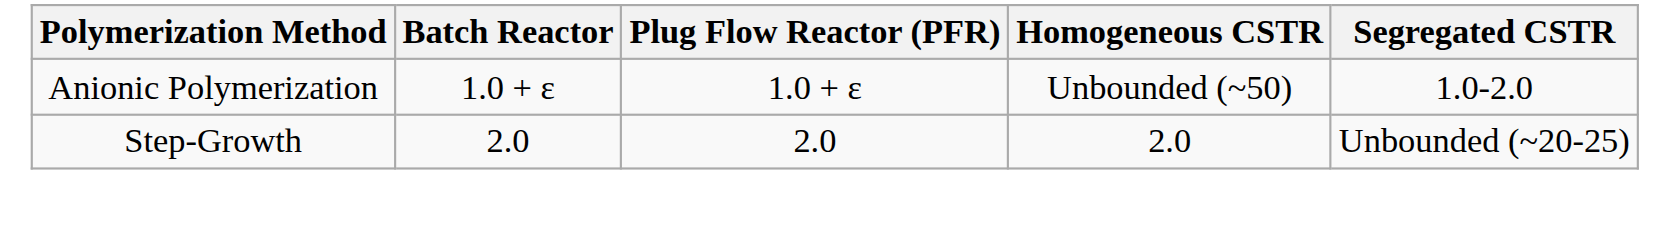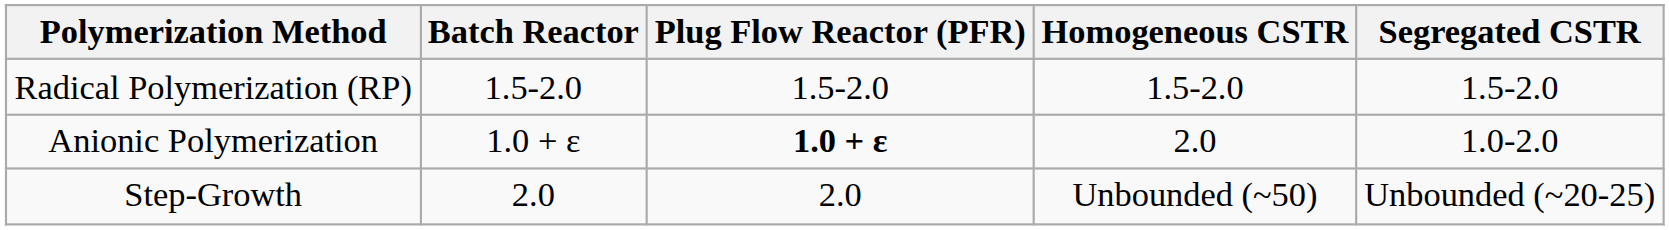 <table class="wikitable" style="margin: 1em auto 1em auto;">
 <tr>
 <th>Polymerization Method</th>
 <th>Batch Reactor</th>
 <th>Plug Flow Reactor (PFR)</th>
 <th>Homogeneous CSTR</th>
 <th>Segregated CSTR</th>
 </tr>
 <tr style="text-align: center;">
+<td>Radical Polymerization (RP)</td>
+<td>1.5-2.0</td>
+<td>1.5-2.0</td>
+<td>1.5-2.0</td>
+<td>1.5-2.0</td>
+</tr>
+<tr style="text-align: center;">
 <td>Anionic Polymerization</td>
 <td>1.0 + ε</td>
-<td>1.0 + ε</td>
-<td>Unbounded (~50)</td>
+<td><strong>1.0 + ε</strong></td>
+<td>2.0</td>
 <td>1.0-2.0</td>
 </tr>
 <tr style="text-align: center;">
 <td>Step-Growth</td>
 <td>2.0</td>
 <td>2.0</td>
-<td>2.0</td>
+<td>Unbounded (~50)</td>
 <td>Unbounded (~20-25)</td>
 </tr>
 </table>
